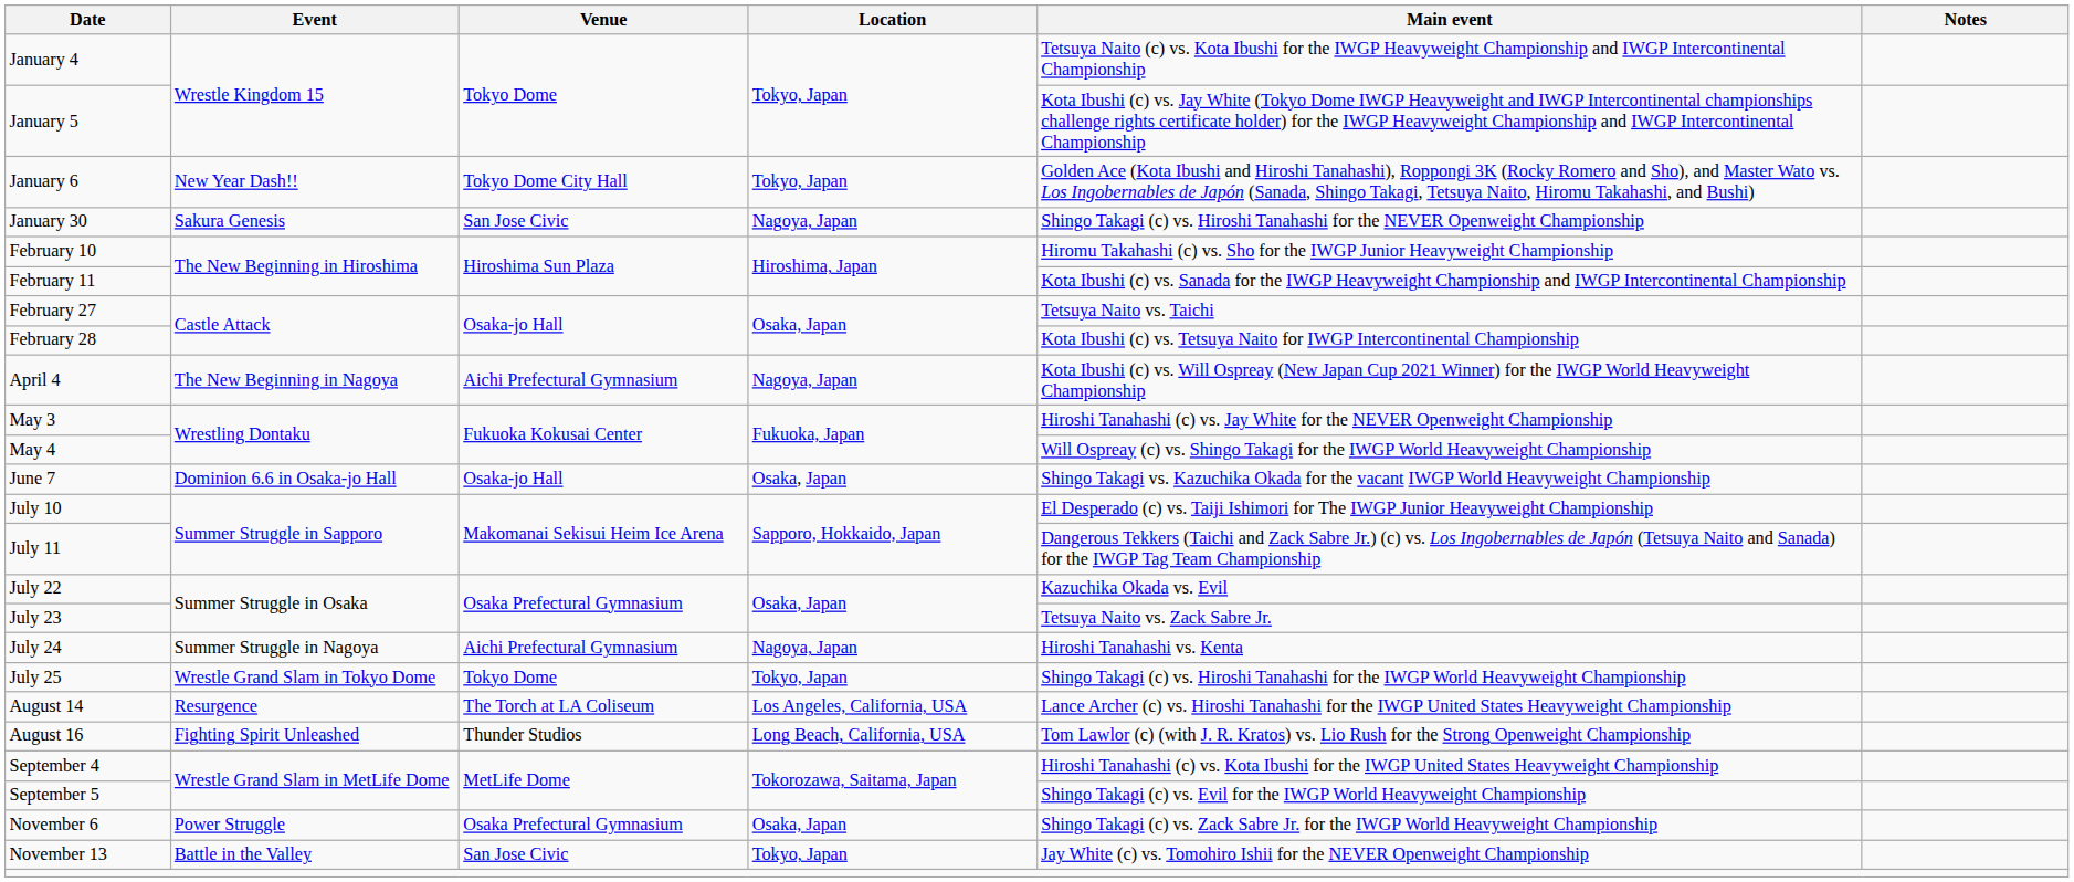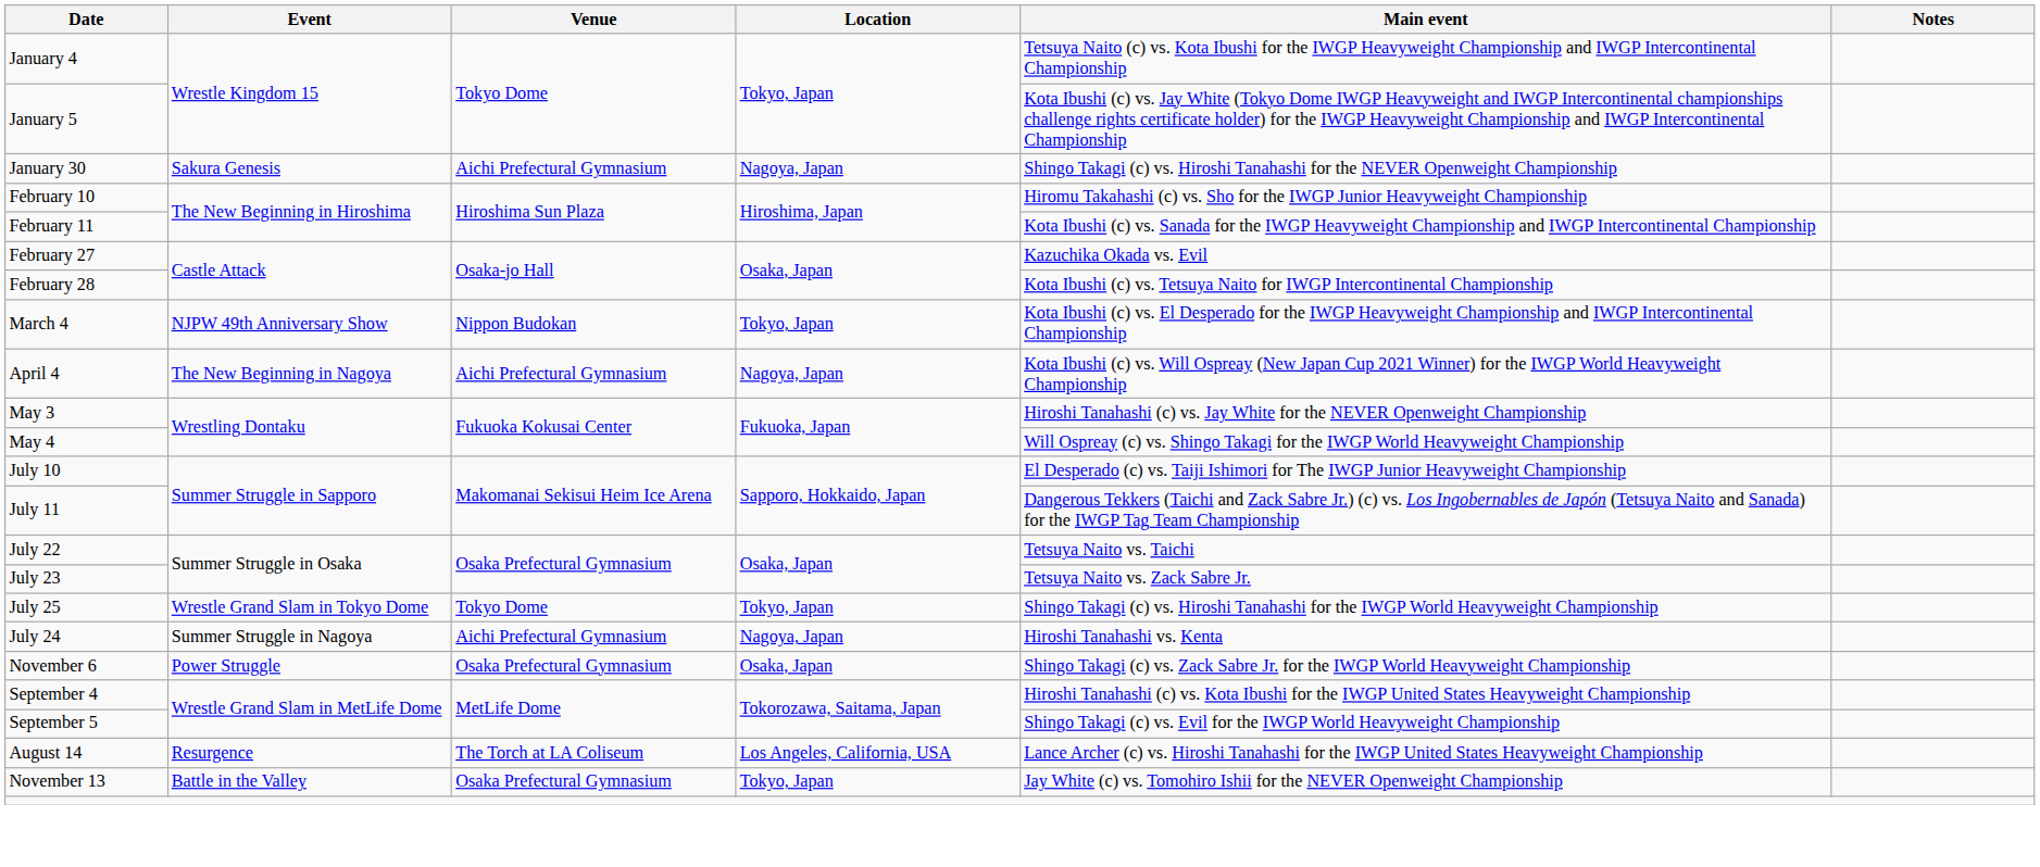 <table class="sortable wikitable succession-box" style="font-size:85%;">
 <tr>
 <th width=8%>Date</th>
 <th width=14%>Event</th>
 <th width=14%>Venue</th>
 <th width=14%>Location</th>
 <th width=40%>Main event</th>
 <th width=14%>Notes</th>
 </tr>
 <tr>
 <td>January 4</td>
 <td rowspan="2"><a href='#'>Wrestle Kingdom 15</a></td>
 <td rowspan="2"><a href='#'>Tokyo Dome</a></td>
 <td rowspan="2"><a href='#'>Tokyo, Japan</a></td>
 <td><a href='#'>Tetsuya Naito</a> (c) vs. <a href='#'>Kota Ibushi</a> for the <a href='#'>IWGP Heavyweight Championship</a> and <a href='#'>IWGP Intercontinental Championship</a></td>
 <td></td>
 </tr>
 <tr>
 <td January 5>January 5</td>
 <td><a href='#'>Kota Ibushi</a> (c) vs. <a href='#'>Jay White</a> (<a href='#'>Tokyo Dome IWGP Heavyweight and IWGP Intercontinental championships challenge rights certificate holder</a>) for the <a href='#'>IWGP Heavyweight Championship</a> and <a href='#'>IWGP Intercontinental Championship</a></td>
 <td></td>
 </tr>
 <tr>
-<td>January 6</td>
-<td><a href='#'>New Year Dash!!</a></td>
-<td><a href='#'>Tokyo Dome City Hall</a></td>
-<td><a href='#'>Tokyo, Japan</a></td>
-<td><a href='#'>Golden Ace</a> (<a href='#'>Kota Ibushi</a> and <a href='#'>Hiroshi Tanahashi</a>), <a href='#'>Roppongi 3K</a> (<a href='#'>Rocky Romero</a> and <a href='#'>Sho</a>), and <a href='#'>Master Wato</a> vs. <em><a href='#'>Los Ingobernables de Japón</a></em> (<a href='#'>Sanada</a>, <a href='#'>Shingo Takagi</a>, <a href='#'>Tetsuya Naito</a>, <a href='#'>Hiromu Takahashi</a>, and <a href='#'>Bushi</a>)</td>
-<td></td>
-</tr>
-<tr>
 <td>January 30</td>
 <td><a href='#'>Sakura Genesis</a></td>
-<td><a href='#'>San Jose Civic</a></td>
+<td><a href='#'>Aichi Prefectural Gymnasium</a></td>
 <td><a href='#'>Nagoya, Japan</a></td>
 <td><a href='#'>Shingo Takagi</a> (c) vs. <a href='#'>Hiroshi Tanahashi</a> for the <a href='#'>NEVER Openweight Championship</a></td>
 <td></td>
 </tr>
 <tr>
 <td>February 10</td>
 <td rowspan="2"><a href='#'>The New Beginning in Hiroshima</a></td>
 <td rowspan="2"><a href='#'>Hiroshima Sun Plaza</a></td>
 <td rowspan="2"><a href='#'>Hiroshima, Japan</a></td>
 <td><a href='#'>Hiromu Takahashi</a> (c) vs. <a href='#'>Sho</a> for the <a href='#'>IWGP Junior Heavyweight Championship</a></td>
 <td></td>
 </tr>
 <tr>
 <td>February 11</td>
 <td><a href='#'>Kota Ibushi</a> (c) vs. <a href='#'>Sanada</a> for the <a href='#'>IWGP Heavyweight Championship</a> and <a href='#'>IWGP Intercontinental Championship</a></td>
 <td></td>
 </tr>
 <tr>
 <td>February 27</td>
 <td rowspan="2"><a href='#'>Castle Attack</a></td>
 <td rowspan="2"><a href='#'>Osaka-jo Hall</a></td>
 <td rowspan="2"><a href='#'>Osaka, Japan</a></td>
-<td><a href='#'>Tetsuya Naito</a> vs. <a href='#'>Taichi</a></td>
+<td><a href='#'>Kazuchika Okada</a> vs. <a href='#'>Evil</a></td>
 <td></td>
 </tr>
 <tr>
 <td>February 28</td>
 <td><a href='#'>Kota Ibushi</a> (c) vs. <a href='#'>Tetsuya Naito</a> for <a href='#'>IWGP Intercontinental Championship</a></td>
+<td></td>
+</tr>
+<tr>
+<td>March 4</td>
+<td><a href='#'>NJPW 49th Anniversary Show</a></td>
+<td><a href='#'>Nippon Budokan</a></td>
+<td><a href='#'>Tokyo, Japan</a></td>
+<td><a href='#'>Kota Ibushi</a> (c) vs. <a href='#'>El Desperado</a> for the <a href='#'>IWGP Heavyweight Championship</a> and <a href='#'>IWGP Intercontinental Championship</a></td>
 <td></td>
 </tr>
 <tr>
 <td>April 4</td>
 <td><a href='#'>The New Beginning in Nagoya</a></td>
 <td><a href='#'>Aichi Prefectural Gymnasium</a></td>
 <td><a href='#'>Nagoya, Japan</a></td>
 <td><a href='#'>Kota Ibushi</a> (c) vs. <a href='#'>Will Ospreay</a> (<a href='#'>New Japan Cup 2021 Winner</a>) for the <a href='#'>IWGP World Heavyweight Championship</a></td>
 <td></td>
 </tr>
 <tr>
 <td>May 3</td>
 <td rowspan="2"><a href='#'>Wrestling Dontaku</a></td>
 <td rowspan="2"><a href='#'>Fukuoka Kokusai Center</a></td>
 <td rowspan="2"><a href='#'>Fukuoka, Japan</a></td>
 <td><a href='#'>Hiroshi Tanahashi</a> (c) vs. <a href='#'>Jay White</a> for the <a href='#'>NEVER Openweight Championship</a></td>
 <td></td>
 </tr>
 <tr>
 <td>May 4</td>
 <td><a href='#'>Will Ospreay</a> (c) vs. <a href='#'>Shingo Takagi</a> for the <a href='#'>IWGP World Heavyweight Championship</a></td>
 <td></td>
 </tr>
 <tr>
-<td>June 7</td>
-<td><a href='#'>Dominion 6.6 in Osaka-jo Hall</a></td>
-<td><a href='#'>Osaka-jo Hall</a></td>
-<td><a href='#'>Osaka</a>, <a href='#'>Japan</a></td>
-<td><a href='#'>Shingo Takagi</a> vs. <a href='#'>Kazuchika Okada</a> for the <a href='#'>vacant</a> <a href='#'>IWGP World Heavyweight Championship</a></td>
-<td></td>
-</tr>
-<tr>
 <td>July 10</td>
 <td rowspan="2"><a href='#'>Summer Struggle in Sapporo</a></td>
 <td rowspan="2"><a href='#'>Makomanai Sekisui Heim Ice Arena</a></td>
 <td rowspan="2"><a href='#'>Sapporo, Hokkaido, Japan</a></td>
 <td><a href='#'>El Desperado</a> (c) vs. <a href='#'>Taiji Ishimori</a> for The <a href='#'>IWGP Junior Heavyweight Championship</a></td>
 <td></td>
 </tr>
 <tr>
 <td>July 11</td>
 <td><a href='#'>Dangerous Tekkers</a> (<a href='#'>Taichi</a> and <a href='#'>Zack Sabre Jr.</a>) (c) vs. <em><a href='#'>Los Ingobernables de Japón</a></em> (<a href='#'>Tetsuya Naito</a> and <a href='#'>Sanada</a>) for the <a href='#'>IWGP Tag Team Championship</a></td>
 <td></td>
 </tr>
 <tr>
 <td>July 22</td>
 <td rowspan="2">Summer Struggle in Osaka</td>
 <td rowspan="2"><a href='#'>Osaka Prefectural Gymnasium</a></td>
 <td rowspan="2"><a href='#'>Osaka, Japan</a></td>
-<td><a href='#'>Kazuchika Okada</a> vs. <a href='#'>Evil</a></td>
+<td><a href='#'>Tetsuya Naito</a> vs. <a href='#'>Taichi</a></td>
 <td></td>
 </tr>
 <tr>
 <td>July 23</td>
 <td><a href='#'>Tetsuya Naito</a> vs. <a href='#'>Zack Sabre Jr.</a></td>
+<td></td>
+</tr>
+<tr>
+<td>July 25</td>
+<td><a href='#'>Wrestle Grand Slam in Tokyo Dome</a></td>
+<td><a href='#'>Tokyo Dome</a></td>
+<td><a href='#'>Tokyo, Japan</a></td>
+<td><a href='#'>Shingo Takagi</a> (c) vs. <a href='#'>Hiroshi Tanahashi</a> for the <a href='#'>IWGP World Heavyweight Championship</a></td>
 <td></td>
 </tr>
 <tr>
 <td>July 24</td>
 <td>Summer Struggle in Nagoya</td>
 <td><a href='#'>Aichi Prefectural Gymnasium</a></td>
 <td><a href='#'>Nagoya, Japan</a></td>
 <td><a href='#'>Hiroshi Tanahashi</a> vs. <a href='#'>Kenta</a></td>
 <td></td>
 </tr>
 <tr>
-<td>July 25</td>
-<td><a href='#'>Wrestle Grand Slam in Tokyo Dome</a></td>
-<td><a href='#'>Tokyo Dome</a></td>
-<td><a href='#'>Tokyo, Japan</a></td>
-<td><a href='#'>Shingo Takagi</a> (c) vs. <a href='#'>Hiroshi Tanahashi</a> for the <a href='#'>IWGP World Heavyweight Championship</a></td>
-<td></td>
-</tr>
-<tr>
-<td>August 14</td>
-<td><a href='#'>Resurgence</a></td>
-<td><a href='#'>The Torch at LA Coliseum</a></td>
-<td><a href='#'>Los Angeles, California, USA</a></td>
-<td><a href='#'>Lance Archer</a> (c) vs. <a href='#'>Hiroshi Tanahashi</a> for the <a href='#'>IWGP United States Heavyweight Championship</a></td>
-<td></td>
-</tr>
-<tr>
-<td>August 16</td>
-<td><a href='#'>Fighting Spirit Unleashed</a></td>
-<td>Thunder Studios</td>
-<td><a href='#'>Long Beach, California, USA</a></td>
-<td><a href='#'>Tom Lawlor</a> (c) (with <a href='#'>J. R. Kratos</a>) vs. <a href='#'>Lio Rush</a> for the <a href='#'>Strong Openweight Championship</a></td>
+<td>November 6</td>
+<td><a href='#'>Power Struggle</a></td>
+<td><a href='#'>Osaka Prefectural Gymnasium</a></td>
+<td><a href='#'>Osaka, Japan</a></td>
+<td><a href='#'>Shingo Takagi</a> (c) vs. <a href='#'>Zack Sabre Jr.</a> for the <a href='#'>IWGP World Heavyweight Championship</a></td>
 <td></td>
 </tr>
 <tr>
 <td>September 4</td>
 <td rowspan="2"><a href='#'>Wrestle Grand Slam in MetLife Dome</a></td>
 <td rowspan="2"><a href='#'>MetLife Dome</a></td>
 <td rowspan="2"><a href='#'>Tokorozawa, Saitama, Japan</a></td>
 <td><a href='#'>Hiroshi Tanahashi</a> (c) vs. <a href='#'>Kota Ibushi</a> for the <a href='#'>IWGP United States Heavyweight Championship</a></td>
 <td></td>
 </tr>
 <tr>
 <td>September 5</td>
 <td><a href='#'>Shingo Takagi</a> (c) vs. <a href='#'>Evil</a> for the <a href='#'>IWGP World Heavyweight Championship</a></td>
 <td></td>
 </tr>
 <tr>
-<td>November 6</td>
-<td><a href='#'>Power Struggle</a></td>
-<td><a href='#'>Osaka Prefectural Gymnasium</a></td>
-<td><a href='#'>Osaka, Japan</a></td>
-<td><a href='#'>Shingo Takagi</a> (c) vs. <a href='#'>Zack Sabre Jr.</a> for the <a href='#'>IWGP World Heavyweight Championship</a></td>
+<td>August 14</td>
+<td><a href='#'>Resurgence</a></td>
+<td><a href='#'>The Torch at LA Coliseum</a></td>
+<td><a href='#'>Los Angeles, California, USA</a></td>
+<td><a href='#'>Lance Archer</a> (c) vs. <a href='#'>Hiroshi Tanahashi</a> for the <a href='#'>IWGP United States Heavyweight Championship</a></td>
 <td></td>
 </tr>
 <tr>
 <td>November 13</td>
 <td><a href='#'>Battle in the Valley</a></td>
-<td><a href='#'>San Jose Civic</a></td>
+<td><a href='#'>Osaka Prefectural Gymnasium</a></td>
 <td><a href='#'>Tokyo, Japan</a></td>
 <td><a href='#'>Jay White</a> (c) vs. <a href='#'>Tomohiro Ishii</a> for the <a href='#'>NEVER Openweight Championship</a></td>
 <td></td>
 </tr>
 <tr>
 <td colspan=6></td>
 </tr>
 </table>
